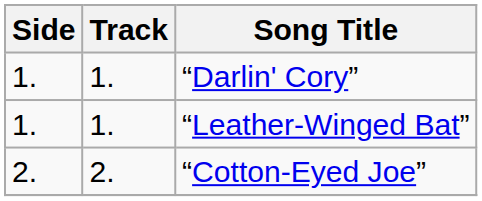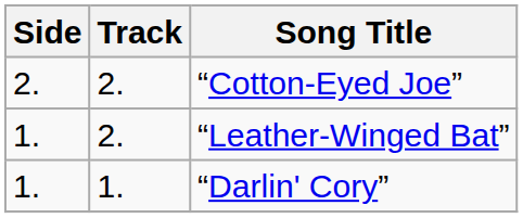 <table class="wikitable" style="font-size:95%;">
 <tr>
 <th>Side</th>
 <th>Track</th>
 <th>Song Title</th>
 </tr>
 <tr>
+<td>2.</td>
+<td>2.</td>
+<td>“<a href='#'>Cotton-Eyed Joe</a>”</td>
+</tr>
+<tr>
+<td>1.</td>
+<td>2.</td>
+<td>“<a href='#'>Leather-Winged Bat</a>”</td>
+</tr>
+<tr>
 <td>1.</td>
 <td>1.</td>
 <td>“<a href='#'>Darlin' Cory</a>”</td>
 </tr>
 <tr>
-<td>1.</td>
-<td>1.</td>
-<td>“<a href='#'>Leather-Winged Bat</a>”</td>
-</tr>
-<tr>
-<td>2.</td>
-<td>2.</td>
-<td>“<a href='#'>Cotton-Eyed Joe</a>”</td>
-</tr>
-<tr>
 </tr>
 </table>
